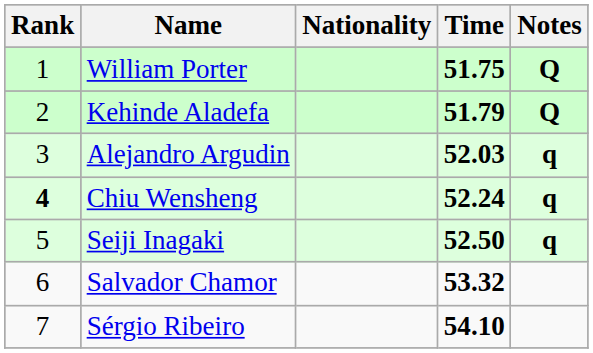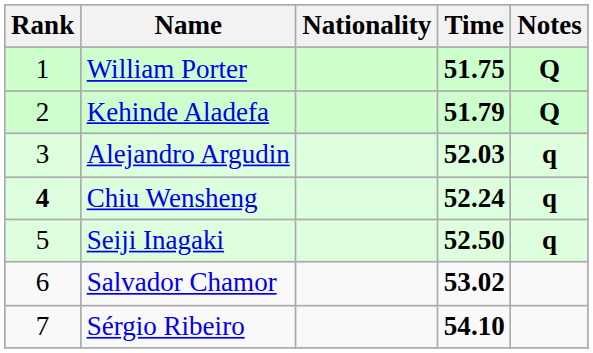 <table class="wikitable sortable" style="text-align:center">
 <tr>
 <th>Rank</th>
 <th>Name</th>
 <th>Nationality</th>
 <th>Time</th>
 <th>Notes</th>
 </tr>
 <tr bgcolor=ccffcc>
 <td>1</td>
 <td align=left><a href='#'>William Porter</a></td>
 <td align=left></td>
 <td><strong>51.75</strong></td>
 <td><strong>Q</strong></td>
 </tr>
 <tr bgcolor=ccffcc>
 <td>2</td>
 <td align=left><a href='#'>Kehinde Aladefa</a></td>
 <td align=left></td>
 <td><strong>51.79</strong></td>
 <td><strong>Q</strong></td>
 </tr>
 <tr bgcolor=ddffdd>
 <td>3</td>
 <td align=left><a href='#'>Alejandro Argudin</a></td>
 <td align=left></td>
 <td><strong>52.03</strong></td>
 <td><strong>q</strong></td>
 </tr>
 <tr bgcolor=ddffdd>
 <td><strong>4</strong></td>
 <td align=left><a href='#'>Chiu Wensheng</a></td>
 <td align=left></td>
 <td><strong>52.24</strong></td>
 <td><strong>q</strong></td>
 </tr>
 <tr bgcolor=ddffdd>
 <td>5</td>
 <td align=left><a href='#'>Seiji Inagaki</a></td>
 <td align=left></td>
 <td><strong>52.50</strong></td>
 <td><strong>q</strong></td>
 </tr>
 <tr>
 <td>6</td>
 <td align=left><a href='#'>Salvador Chamor</a></td>
 <td align=left></td>
-<td><strong>53.32</strong></td>
+<td><strong>53.02</strong></td>
 <td></td>
 </tr>
 <tr>
 <td>7</td>
 <td align=left><a href='#'>Sérgio Ribeiro</a></td>
 <td align=left></td>
 <td><strong>54.10</strong></td>
 <td></td>
 </tr>
 </table>
